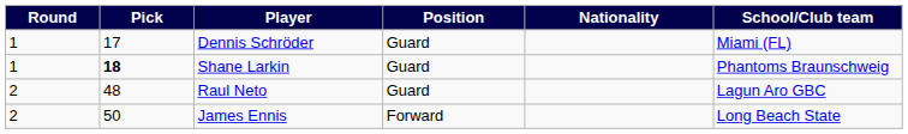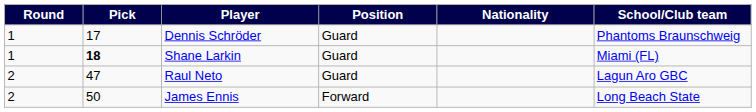 <table class="wikitable sortable sortable">
 <tr>
 <th style="background:#00004d; color:white" width="10%">Round</th>
 <th style="background:#00004d; color:white" width="10%">Pick</th>
 <th style="background:#00004d; color:white" width="20%">Player</th>
 <th style="background:#00004d; color:white" width="15%">Position</th>
 <th style="background:#00004d; color:white" width="20%">Nationality</th>
 <th style="background:#00004d; color:white" width="20%">School/Club team</th>
 </tr>
 <tr>
 <td>1</td>
 <td>17</td>
 <td><a href='#'>Dennis Schröder</a></td>
 <td>Guard</td>
 <td></td>
-<td><a href='#'>Miami (FL)</a></td>
+<td><a href='#'>Phantoms Braunschweig</a></td>
 </tr>
 <tr>
 <td>1</td>
 <td><strong>18</strong></td>
 <td><a href='#'>Shane Larkin</a></td>
 <td>Guard</td>
 <td></td>
-<td><a href='#'>Phantoms Braunschweig</a></td>
+<td><a href='#'>Miami (FL)</a></td>
 </tr>
 <tr>
 <td>2</td>
-<td>48</td>
+<td>47</td>
 <td><a href='#'>Raul Neto</a></td>
 <td>Guard</td>
 <td></td>
 <td><a href='#'>Lagun Aro GBC</a></td>
 </tr>
 <tr>
 <td>2</td>
 <td>50</td>
 <td><a href='#'>James Ennis</a></td>
 <td>Forward</td>
 <td></td>
 <td><a href='#'>Long Beach State</a></td>
 </tr>
 </table>
